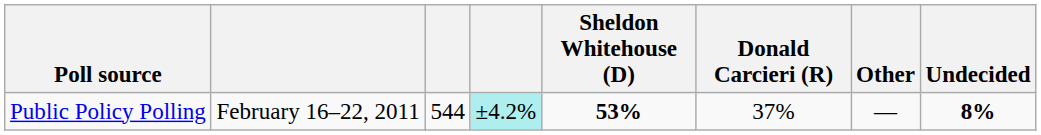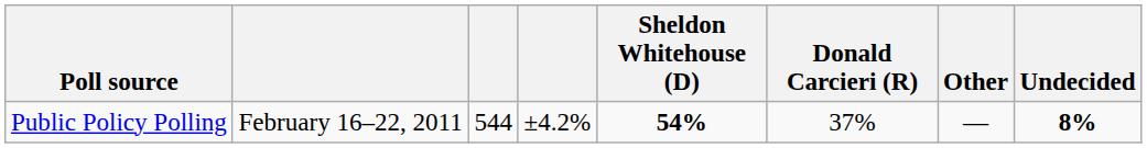 <table class="wikitable" style="text-align:center">
 <tr valign= bottom>
 <th>Poll source</th>
 <th></th>
 <th></th>
 <th></th>
 <th style="width:100px;">Sheldon<br>Whitehouse (D)</th>
 <th style="width:100px;">Donald<br>Carcieri (R)</th>
 <th>Other</th>
 <th>Undecided</th>
 </tr>
 <tr>
 <td align=left><a href='#'>Public Policy Polling</a></td>
 <td>February 16–22, 2011</td>
 <td>544</td>
-<td style="background: paleturquoise;">±4.2%</td>
-<td><strong>53%</strong></td>
+<td>±4.2%</td>
+<td><strong>54%</strong></td>
 <td>37%</td>
 <td>—</td>
 <td><strong>8%</strong></td>
 </tr>
 </table>
